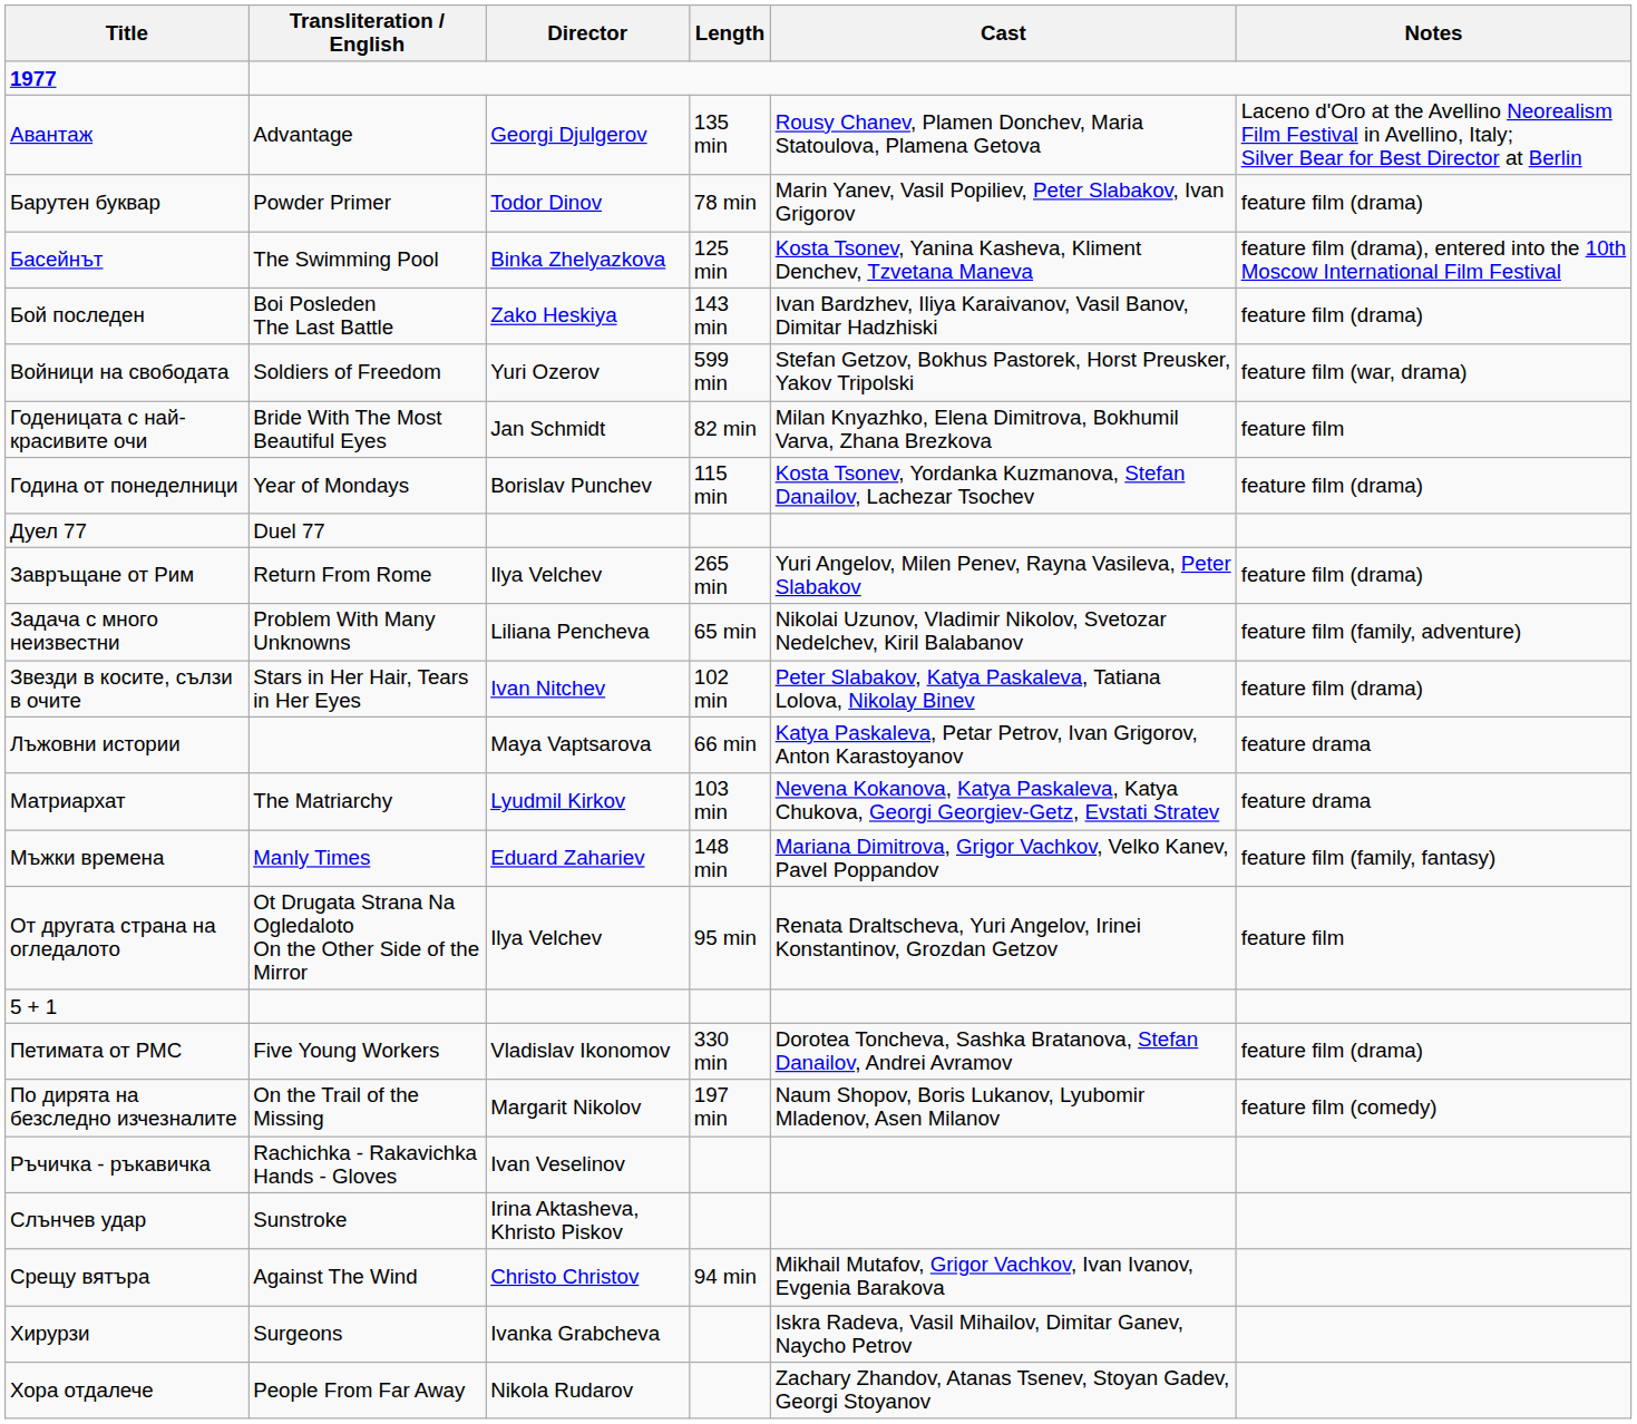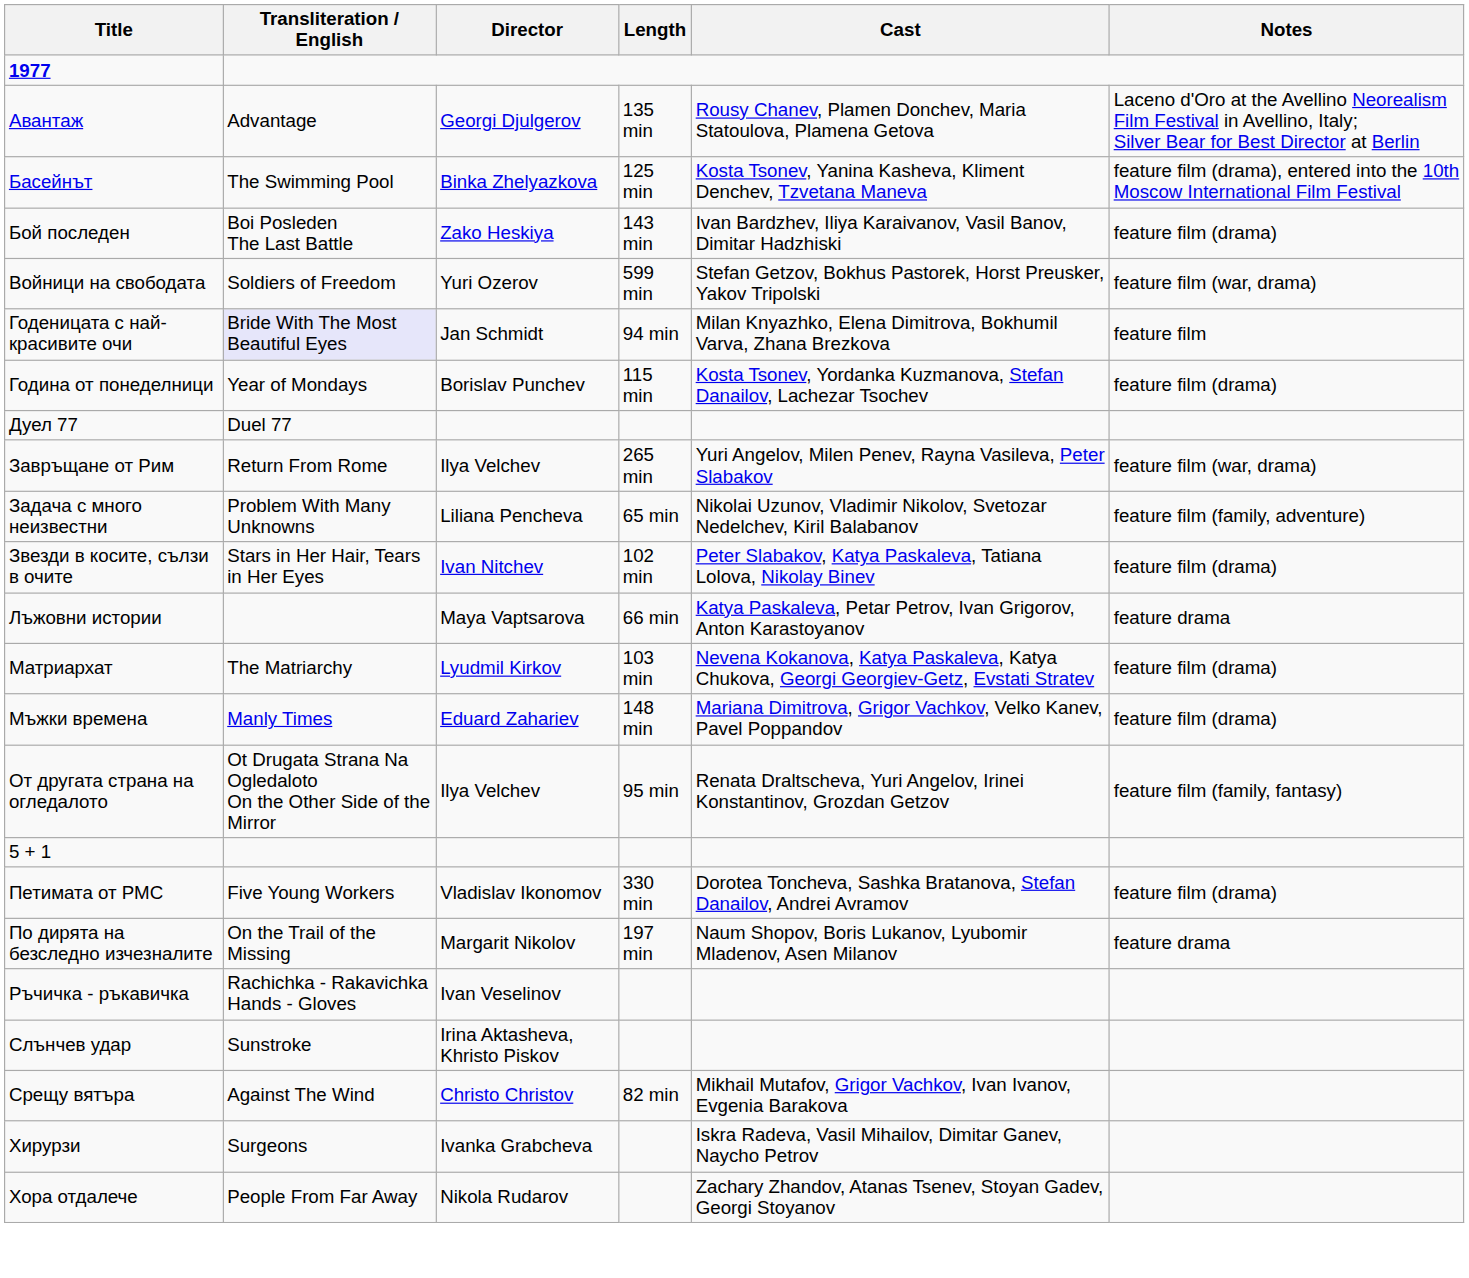 <table class="wikitable">
 <tr>
 <th>Title</th>
 <th>Transliteration / <br>English</th>
 <th>Director</th>
 <th>Length</th>
 <th>Cast</th>
 <th>Notes</th>
 </tr>
 <tr>
 <td><strong><a href='#'>1977</a></strong></td>
 </tr>
 <tr>
 <td><a href='#'>Авантаж</a></td>
 <td>Advantage</td>
 <td><a href='#'>Georgi Djulgerov</a></td>
 <td>135 min</td>
 <td><a href='#'>Rousy Chanev</a>, Plamen Donchev, Maria Statoulova, Plamena Getova</td>
 <td>Laceno d'Oro at the Avellino <a href='#'>Neorealism Film Festival</a> in Avellino, Italy;<br><a href='#'>Silver Bear for Best Director</a> at <a href='#'>Berlin</a></td>
-</tr>
-<tr>
-<td>Барутен буквар</td>
-<td>Powder Primer</td>
-<td><a href='#'>Todor Dinov</a></td>
-<td>78 min</td>
-<td>Marin Yanev, Vasil Popiliev, <a href='#'>Peter Slabakov</a>, Ivan Grigorov</td>
-<td>feature film (drama)</td>
 </tr>
 <tr>
 <td><a href='#'>Басейнът</a></td>
 <td>The Swimming Pool</td>
 <td><a href='#'>Binka Zhelyazkova</a></td>
 <td>125 min</td>
 <td><a href='#'>Kosta Tsonev</a>, Yanina Kasheva, Kliment Denchev, <a href='#'>Tzvetana Maneva</a></td>
 <td>feature film (drama), entered into the <a href='#'>10th Moscow International Film Festival</a></td>
 </tr>
 <tr>
 <td>Бой последен</td>
 <td>Boi Posleden<br>The Last Battle</td>
 <td><a href='#'>Zako Heskiya</a></td>
 <td>143 min</td>
 <td>Ivan Bardzhev, Iliya Karaivanov, Vasil Banov, Dimitar Hadzhiski</td>
 <td>feature film (drama)</td>
 </tr>
 <tr>
 <td>Войници на свободата</td>
 <td>Soldiers of Freedom</td>
 <td>Yuri Ozerov</td>
 <td>599 min</td>
 <td>Stefan Getzov, Bokhus Pastorek, Horst Preusker, Yakov Tripolski</td>
 <td>feature film (war, drama)</td>
 </tr>
 <tr>
 <td>Годеницата с най-красивите очи</td>
-<td>Bride With The Most Beautiful Eyes</td>
+<td style="background: lavender;">Bride With The Most Beautiful Eyes</td>
 <td>Jan Schmidt</td>
-<td>82 min</td>
+<td>94 min</td>
 <td>Milan Knyazhko, Elena Dimitrova, Bokhumil Varva, Zhana Brezkova</td>
 <td>feature film</td>
 </tr>
 <tr>
 <td>Година от понеделници</td>
 <td>Year of Mondays</td>
 <td>Borislav Punchev</td>
 <td>115 min</td>
 <td><a href='#'>Kosta Tsonev</a>, Yordanka Kuzmanova, <a href='#'>Stefan Danailov</a>, Lachezar Tsochev</td>
 <td>feature film (drama)</td>
 </tr>
 <tr>
 <td>Дуел 77</td>
 <td>Duel 77</td>
 <td></td>
 <td></td>
 <td></td>
 <td></td>
 </tr>
 <tr>
 <td>Завръщане от Рим</td>
 <td>Return From Rome</td>
 <td>Ilya Velchev</td>
 <td>265 min</td>
 <td>Yuri Angelov, Milen Penev, Rayna Vasileva, <a href='#'>Peter Slabakov</a></td>
-<td>feature film (drama)</td>
+<td>feature film (war, drama)</td>
 </tr>
 <tr>
 <td>Задача с много неизвестни</td>
 <td>Problem With Many Unknowns</td>
 <td>Liliana Pencheva</td>
 <td>65 min</td>
 <td>Nikolai Uzunov, Vladimir Nikolov, Svetozar Nedelchev, Kiril Balabanov</td>
 <td>feature film (family, adventure)</td>
 </tr>
 <tr>
 <td>Звезди в косите, сълзи в очите</td>
 <td>Stars in Her Hair, Tears in Her Eyes</td>
 <td><a href='#'>Ivan Nitchev</a></td>
 <td>102 min</td>
 <td><a href='#'>Peter Slabakov</a>, <a href='#'>Katya Paskaleva</a>, Tatiana Lolova, <a href='#'>Nikolay Binev</a></td>
 <td>feature film (drama)</td>
 </tr>
 <tr>
 <td>Лъжовни истории</td>
 <td></td>
 <td>Maya Vaptsarova</td>
 <td>66 min</td>
 <td><a href='#'>Katya Paskaleva</a>, Petar Petrov, Ivan Grigorov, Anton Karastoyanov</td>
 <td>feature drama</td>
 </tr>
 <tr>
 <td>Матриархат</td>
 <td>The Matriarchy</td>
 <td><a href='#'>Lyudmil Kirkov</a></td>
 <td>103 min</td>
 <td><a href='#'>Nevena Kokanova</a>, <a href='#'>Katya Paskaleva</a>, Katya Chukova, <a href='#'>Georgi Georgiev-Getz</a>, <a href='#'>Evstati Stratev</a></td>
-<td>feature drama</td>
+<td>feature film (drama)</td>
 </tr>
 <tr>
 <td>Мъжки времена</td>
 <td><a href='#'>Manly Times</a></td>
 <td><a href='#'>Eduard Zahariev</a></td>
 <td>148 min</td>
 <td><a href='#'>Mariana Dimitrova</a>, <a href='#'>Grigor Vachkov</a>, Velko Kanev, Pavel Poppandov</td>
-<td>feature film (family, fantasy)</td>
+<td>feature film (drama)</td>
 </tr>
 <tr>
 <td>От другата страна на огледалото</td>
 <td>Ot Drugata Strana Na Ogledaloto<br>On the Other Side of the Mirror</td>
 <td>Ilya Velchev</td>
 <td>95 min</td>
 <td>Renata Draltscheva, Yuri Angelov, Irinei Konstantinov, Grozdan Getzov</td>
-<td>feature film</td>
+<td>feature film (family, fantasy)</td>
 </tr>
 <tr>
 <td>5 + 1</td>
 <td></td>
 <td></td>
 <td></td>
 <td></td>
 <td></td>
 </tr>
 <tr>
 <td>Петимата от РМС</td>
 <td>Five Young Workers</td>
 <td>Vladislav Ikonomov</td>
 <td>330 min</td>
 <td>Dorotea Toncheva, Sashka Bratanova, <a href='#'>Stefan Danailov</a>, Andrei Avramov</td>
 <td>feature film (drama)</td>
 </tr>
 <tr>
 <td>По дирята на безследно изчезналите</td>
 <td>On the Trail of the Missing</td>
 <td>Margarit Nikolov</td>
 <td>197 min</td>
 <td>Naum Shopov, Boris Lukanov, Lyubomir Mladenov, Asen Milanov</td>
-<td>feature film (comedy)</td>
+<td>feature drama</td>
 </tr>
 <tr>
 <td>Ръчичка - ръкавичка</td>
 <td>Rachichka - Rakavichka<br>Hands - Gloves</td>
 <td>Ivan Veselinov</td>
 <td></td>
 <td></td>
 <td></td>
 </tr>
 <tr>
 <td>Слънчев удар</td>
 <td>Sunstroke</td>
 <td>Irina Aktasheva, Khristo Piskov</td>
 <td></td>
 <td></td>
 <td></td>
 </tr>
 <tr>
 <td>Срещу вятъра</td>
 <td>Against The Wind</td>
 <td><a href='#'>Christo Christov</a></td>
-<td>94 min</td>
+<td>82 min</td>
 <td>Mikhail Mutafov, <a href='#'>Grigor Vachkov</a>, Ivan Ivanov, Evgenia Barakova</td>
 <td></td>
 </tr>
 <tr>
 <td>Хирурзи</td>
 <td>Surgeons</td>
 <td>Ivanka Grabcheva</td>
 <td></td>
 <td>Iskra Radeva, Vasil Mihailov, Dimitar Ganev, Naycho Petrov</td>
 <td></td>
 </tr>
 <tr>
 <td>Хора отдалече</td>
 <td>People From Far Away</td>
 <td>Nikola Rudarov</td>
 <td></td>
 <td>Zachary Zhandov, Atanas Tsenev, Stoyan Gadev, Georgi Stoyanov</td>
 <td></td>
 </tr>
 </table>
